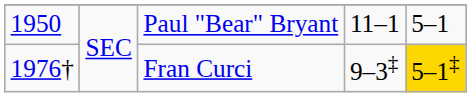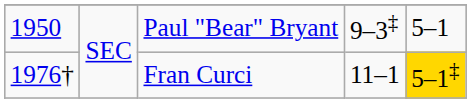 <table class="wikitable">
 <tr>
 </tr>
 <tr>
 <td><a href='#'>1950</a></td>
 <td rowspan="2"><a href='#'>SEC</a></td>
 <td><a href='#'>Paul "Bear" Bryant</a></td>
-<td>11–1</td>
+<td>9–3<sup>‡</sup></td>
 <td>5–1</td>
 </tr>
 <tr>
 <td><a href='#'>1976</a>†</td>
 <td><a href='#'>Fran Curci</a></td>
-<td>9–3<sup>‡</sup></td>
+<td>11–1</td>
 <td style="background: gold;">5–1<sup>‡</sup></td>
 </tr>
 </table>
